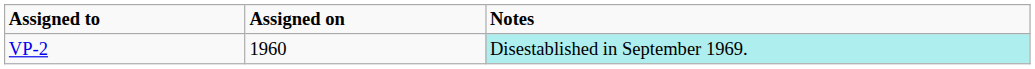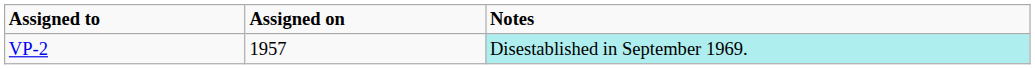 <table class="wikitable" style="width: 70%;">
 <tr>
 <td style="width: 200px;"><strong>Assigned to</strong></td>
 <td style="width: 200px;"><strong>Assigned on</strong></td>
 <td><strong>Notes</strong></td>
 </tr>
 <tr>
 <td><a href='#'>VP-2</a></td>
-<td>1960</td>
+<td>1957</td>
 <td style="background: paleturquoise;">Disestablished in September 1969.</td>
 </tr>
 </table>
